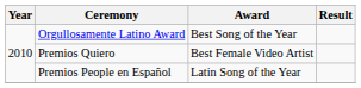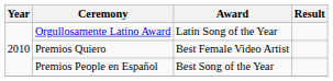 <table class="wikitable">
 <tr>
 <th>Year</th>
 <th>Ceremony</th>
 <th>Award</th>
 <th>Result</th>
 </tr>
 <tr>
 <td rowspan="3">2010</td>
 <td><a href='#'>Orgullosamente Latino Award</a></td>
-<td>Best Song of the Year</td>
+<td>Latin Song of the Year</td>
 <td></td>
 </tr>
 <tr>
 <td>Premios Quiero</td>
 <td>Best Female Video Artist</td>
 <td></td>
 </tr>
 <tr>
 <td>Premios People en Español</td>
-<td>Latin Song of the Year</td>
+<td>Best Song of the Year</td>
 <td></td>
 </tr>
 <tr>
 </tr>
 </table>
